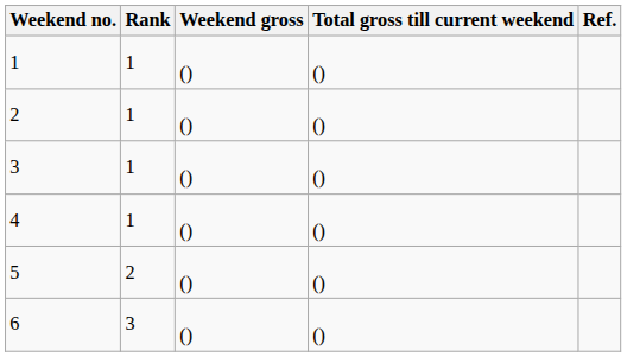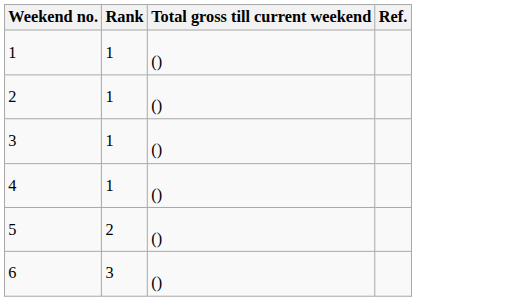 <table class="wikitable">
 <tr>
 <th>Weekend no.</th>
 <th>Rank</th>
-<th>Weekend gross</th>
 <th>Total gross till current weekend</th>
 <th>Ref.</th>
 </tr>
 <tr>
 <td>1</td>
 <td>1</td>
 <td><br>()</td>
-<td><br>()</td>
 <td></td>
 </tr>
 <tr>
 <td>2</td>
 <td>1</td>
-<td><br>()</td>
 <td><br>()</td>
 <td></td>
 </tr>
 <tr>
 <td>3</td>
 <td>1</td>
 <td><br>()</td>
-<td><br>()</td>
 <td></td>
 </tr>
 <tr>
 <td>4</td>
 <td>1</td>
-<td><br>()</td>
 <td><br>()</td>
 <td></td>
 </tr>
 <tr>
 <td>5</td>
 <td>2</td>
 <td><br>()</td>
-<td><br>()</td>
 <td></td>
 </tr>
 <tr>
 <td>6</td>
 <td>3</td>
 <td><br>()</td>
-<td><br>()</td>
 <td></td>
 </tr>
 </table>
